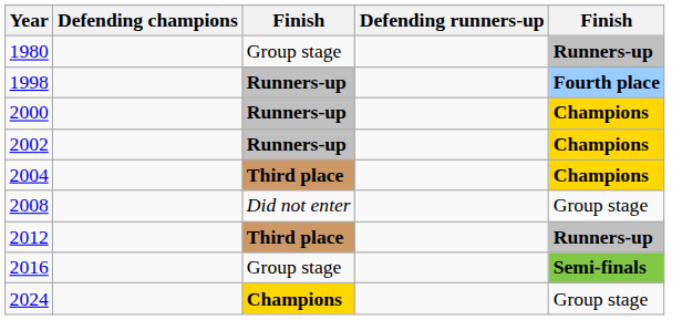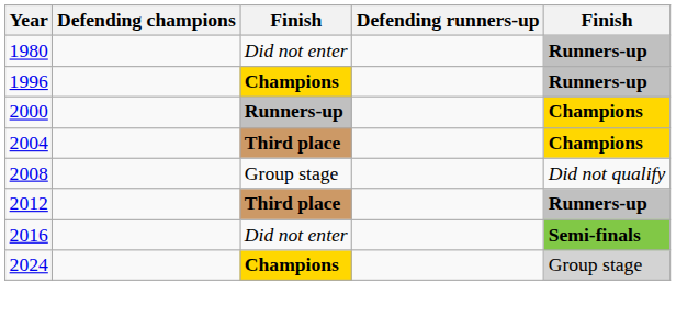 <table class="wikitable">
 <tr>
 <th>Year</th>
 <th>Defending champions</th>
 <th>Finish</th>
 <th>Defending runners-up</th>
 <th>Finish</th>
 </tr>
 <tr>
 <td><a href='#'>1980</a></td>
 <td></td>
-<td>Group stage</td>
+<td><em>Did not enter</em></td>
 <td></td>
 <td bgcolor=Silver><strong>Runners-up</strong></td>
 </tr>
 <tr>
-<td><a href='#'>1998</a></td>
+<td><a href='#'>1996</a></td>
+<td></td>
+<td bgcolor=Gold><strong>Champions</strong></td>
 <td></td>
 <td bgcolor=Silver><strong>Runners-up</strong></td>
-<td></td>
-<td bgcolor=#9acdff><strong>Fourth place</strong></td>
 </tr>
 <tr>
 <td><a href='#'>2000</a></td>
-<td></td>
-<td bgcolor=Silver><strong>Runners-up</strong></td>
-<td></td>
-<td bgcolor=Gold><strong>Champions</strong></td>
-</tr>
-<tr>
-<td><a href='#'>2002</a></td>
 <td></td>
 <td bgcolor=Silver><strong>Runners-up</strong></td>
 <td></td>
 <td bgcolor=Gold><strong>Champions</strong></td>
 </tr>
 <tr>
 <td><a href='#'>2004</a></td>
 <td></td>
 <td bgcolor=#cc9966><strong>Third place</strong></td>
 <td></td>
 <td bgcolor=Gold><strong>Champions</strong></td>
 </tr>
 <tr>
 <td><a href='#'>2008</a></td>
 <td></td>
-<td><em>Did not enter</em></td>
+<td>Group stage</td>
 <td></td>
-<td>Group stage</td>
+<td><em>Did not qualify</em></td>
 </tr>
 <tr>
 <td><a href='#'>2012</a></td>
 <td></td>
 <td bgcolor=#cc9966><strong>Third place</strong></td>
 <td></td>
 <td bgcolor=Silver><strong>Runners-up</strong></td>
 </tr>
 <tr>
 <td><a href='#'>2016</a></td>
 <td></td>
-<td>Group stage</td>
+<td><em>Did not enter</em></td>
 <td></td>
 <td bgcolor=#81c846><strong>Semi-finals</strong></td>
 </tr>
 <tr>
 <td><a href='#'>2024</a></td>
 <td></td>
 <td bgcolor=Gold><strong>Champions</strong></td>
 <td></td>
-<td>Group stage</td>
+<td style="background: lightgrey;">Group stage</td>
 </tr>
 </table>
